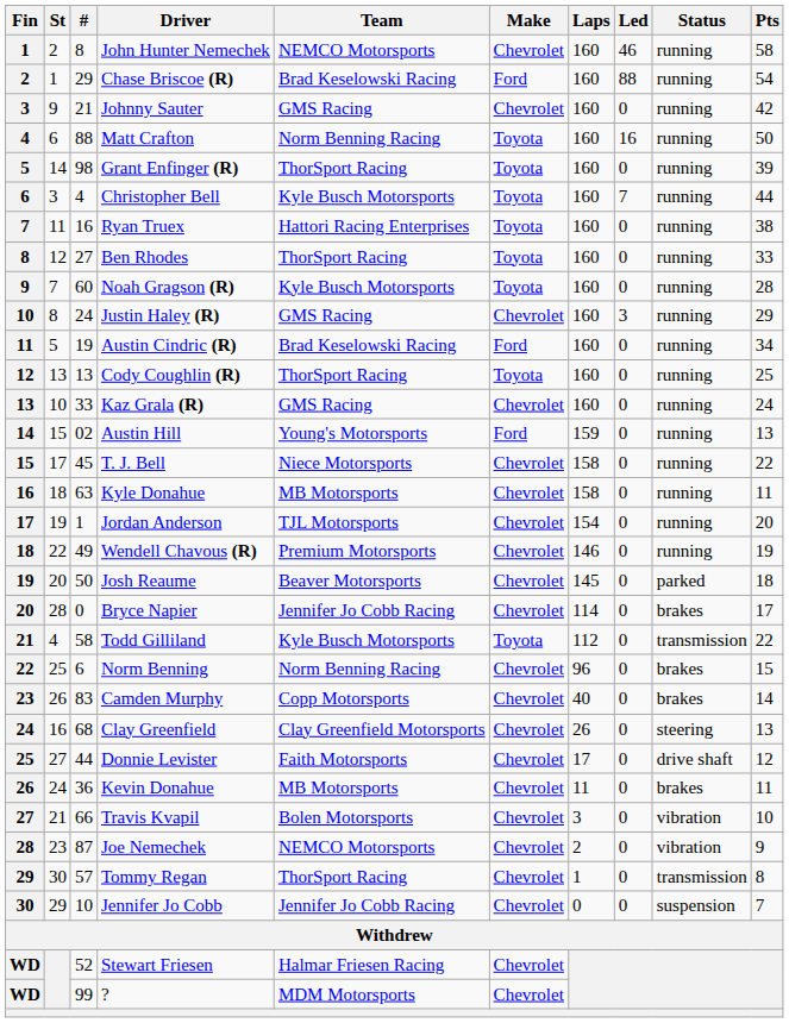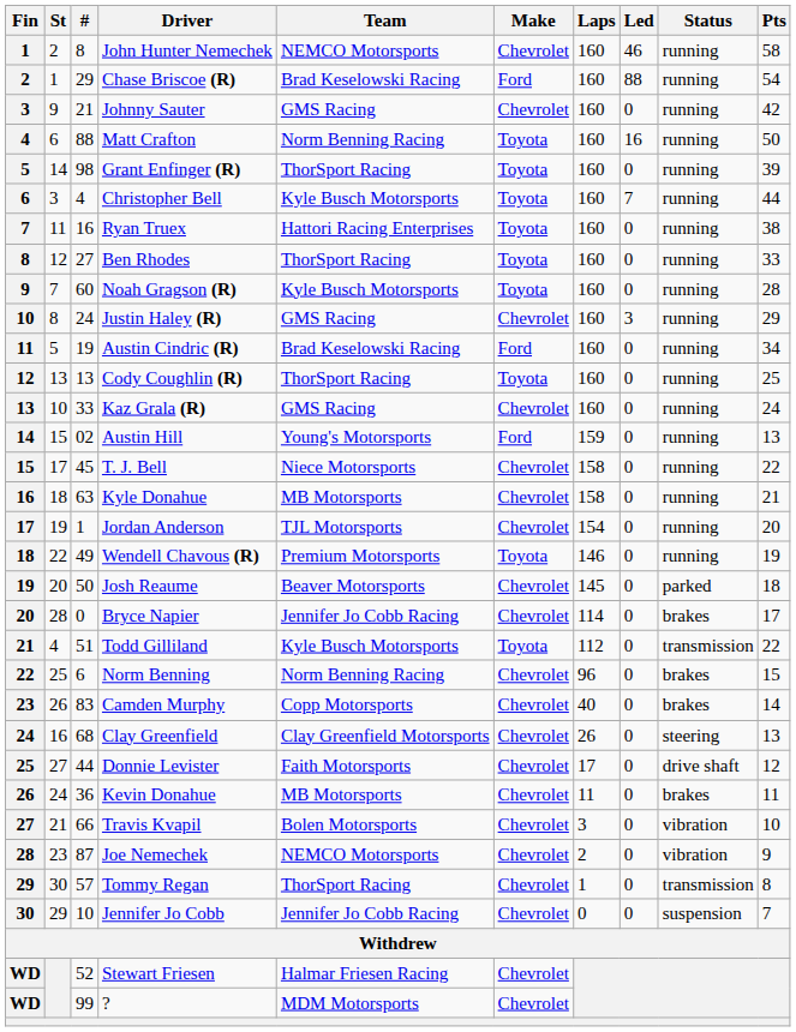 <table class="wikitable" style="font-size:95%">
 <tr>
 <th>Fin</th>
 <th>St</th>
 <th>#</th>
 <th>Driver</th>
 <th>Team</th>
 <th>Make</th>
 <th>Laps</th>
 <th>Led</th>
 <th>Status</th>
 <th>Pts</th>
 </tr>
 <tr>
 <th>1</th>
 <td>2</td>
 <td>8</td>
 <td><a href='#'>John Hunter Nemechek</a></td>
 <td><a href='#'>NEMCO Motorsports</a></td>
 <td><a href='#'>Chevrolet</a></td>
 <td>160</td>
 <td>46</td>
 <td>running</td>
 <td>58</td>
 </tr>
 <tr>
 <th>2</th>
 <td>1</td>
 <td>29</td>
 <td><a href='#'>Chase Briscoe</a> <strong>(R)</strong></td>
 <td><a href='#'>Brad Keselowski Racing</a></td>
 <td><a href='#'>Ford</a></td>
 <td>160</td>
 <td>88</td>
 <td>running</td>
 <td>54</td>
 </tr>
 <tr>
 <th>3</th>
 <td>9</td>
 <td>21</td>
 <td><a href='#'>Johnny Sauter</a></td>
 <td><a href='#'>GMS Racing</a></td>
 <td><a href='#'>Chevrolet</a></td>
 <td>160</td>
 <td>0</td>
 <td>running</td>
 <td>42</td>
 </tr>
 <tr>
 <th>4</th>
 <td>6</td>
 <td>88</td>
 <td><a href='#'>Matt Crafton</a></td>
 <td><a href='#'>Norm Benning Racing</a></td>
 <td><a href='#'>Toyota</a></td>
 <td>160</td>
 <td>16</td>
 <td>running</td>
 <td>50</td>
 </tr>
 <tr>
 <th>5</th>
 <td>14</td>
 <td>98</td>
 <td><a href='#'>Grant Enfinger</a> <strong>(R)</strong></td>
 <td><a href='#'>ThorSport Racing</a></td>
 <td><a href='#'>Toyota</a></td>
 <td>160</td>
 <td>0</td>
 <td>running</td>
 <td>39</td>
 </tr>
 <tr>
 <th>6</th>
 <td>3</td>
 <td>4</td>
 <td><a href='#'>Christopher Bell</a></td>
 <td><a href='#'>Kyle Busch Motorsports</a></td>
 <td><a href='#'>Toyota</a></td>
 <td>160</td>
 <td>7</td>
 <td>running</td>
 <td>44</td>
 </tr>
 <tr>
 <th>7</th>
 <td>11</td>
 <td>16</td>
 <td><a href='#'>Ryan Truex</a></td>
 <td><a href='#'>Hattori Racing Enterprises</a></td>
 <td><a href='#'>Toyota</a></td>
 <td>160</td>
 <td>0</td>
 <td>running</td>
 <td>38</td>
 </tr>
 <tr>
 <th>8</th>
 <td>12</td>
 <td>27</td>
 <td><a href='#'>Ben Rhodes</a></td>
 <td><a href='#'>ThorSport Racing</a></td>
 <td><a href='#'>Toyota</a></td>
 <td>160</td>
 <td>0</td>
 <td>running</td>
 <td>33</td>
 </tr>
 <tr>
 <th>9</th>
 <td>7</td>
 <td>60</td>
 <td><a href='#'>Noah Gragson</a> <strong>(R)</strong></td>
 <td><a href='#'>Kyle Busch Motorsports</a></td>
 <td><a href='#'>Toyota</a></td>
 <td>160</td>
 <td>0</td>
 <td>running</td>
 <td>28</td>
 </tr>
 <tr>
 <th>10</th>
 <td>8</td>
 <td>24</td>
 <td><a href='#'>Justin Haley</a> <strong>(R)</strong></td>
 <td><a href='#'>GMS Racing</a></td>
 <td><a href='#'>Chevrolet</a></td>
 <td>160</td>
 <td>3</td>
 <td>running</td>
 <td>29</td>
 </tr>
 <tr>
 <th>11</th>
 <td>5</td>
 <td>19</td>
 <td><a href='#'>Austin Cindric</a> <strong>(R)</strong></td>
 <td><a href='#'>Brad Keselowski Racing</a></td>
 <td><a href='#'>Ford</a></td>
 <td>160</td>
 <td>0</td>
 <td>running</td>
 <td>34</td>
 </tr>
 <tr>
 <th>12</th>
 <td>13</td>
 <td>13</td>
 <td><a href='#'>Cody Coughlin</a> <strong>(R)</strong></td>
 <td><a href='#'>ThorSport Racing</a></td>
 <td><a href='#'>Toyota</a></td>
 <td>160</td>
 <td>0</td>
 <td>running</td>
 <td>25</td>
 </tr>
 <tr>
 <th>13</th>
 <td>10</td>
 <td>33</td>
 <td><a href='#'>Kaz Grala</a> <strong>(R)</strong></td>
 <td><a href='#'>GMS Racing</a></td>
 <td><a href='#'>Chevrolet</a></td>
 <td>160</td>
 <td>0</td>
 <td>running</td>
 <td>24</td>
 </tr>
 <tr>
 <th>14</th>
 <td>15</td>
 <td>02</td>
 <td><a href='#'>Austin Hill</a></td>
 <td><a href='#'>Young's Motorsports</a></td>
 <td><a href='#'>Ford</a></td>
 <td>159</td>
 <td>0</td>
 <td>running</td>
 <td>13</td>
 </tr>
 <tr>
 <th>15</th>
 <td>17</td>
 <td>45</td>
 <td><a href='#'>T. J. Bell</a></td>
 <td><a href='#'>Niece Motorsports</a></td>
 <td><a href='#'>Chevrolet</a></td>
 <td>158</td>
 <td>0</td>
 <td>running</td>
 <td>22</td>
 </tr>
 <tr>
 <th>16</th>
 <td>18</td>
 <td>63</td>
 <td><a href='#'>Kyle Donahue</a></td>
 <td><a href='#'>MB Motorsports</a></td>
 <td><a href='#'>Chevrolet</a></td>
 <td>158</td>
 <td>0</td>
 <td>running</td>
-<td>11</td>
+<td>21</td>
 </tr>
 <tr>
 <th>17</th>
 <td>19</td>
 <td>1</td>
 <td><a href='#'>Jordan Anderson</a></td>
 <td><a href='#'>TJL Motorsports</a></td>
 <td><a href='#'>Chevrolet</a></td>
 <td>154</td>
 <td>0</td>
 <td>running</td>
 <td>20</td>
 </tr>
 <tr>
 <th>18</th>
 <td>22</td>
 <td>49</td>
 <td><a href='#'>Wendell Chavous</a> <strong>(R)</strong></td>
 <td><a href='#'>Premium Motorsports</a></td>
-<td><a href='#'>Chevrolet</a></td>
+<td><a href='#'>Toyota</a></td>
 <td>146</td>
 <td>0</td>
 <td>running</td>
 <td>19</td>
 </tr>
 <tr>
 <th>19</th>
 <td>20</td>
 <td>50</td>
 <td><a href='#'>Josh Reaume</a></td>
 <td><a href='#'>Beaver Motorsports</a></td>
 <td><a href='#'>Chevrolet</a></td>
 <td>145</td>
 <td>0</td>
 <td>parked</td>
 <td>18</td>
 </tr>
 <tr>
 <th>20</th>
 <td>28</td>
 <td>0</td>
 <td><a href='#'>Bryce Napier</a></td>
 <td><a href='#'>Jennifer Jo Cobb Racing</a></td>
 <td><a href='#'>Chevrolet</a></td>
 <td>114</td>
 <td>0</td>
 <td>brakes</td>
 <td>17</td>
 </tr>
 <tr>
 <th>21</th>
 <td>4</td>
-<td>58</td>
+<td>51</td>
 <td><a href='#'>Todd Gilliland</a></td>
 <td><a href='#'>Kyle Busch Motorsports</a></td>
 <td><a href='#'>Toyota</a></td>
 <td>112</td>
 <td>0</td>
 <td>transmission</td>
 <td>22</td>
 </tr>
 <tr>
 <th>22</th>
 <td>25</td>
 <td>6</td>
 <td><a href='#'>Norm Benning</a></td>
 <td><a href='#'>Norm Benning Racing</a></td>
 <td><a href='#'>Chevrolet</a></td>
 <td>96</td>
 <td>0</td>
 <td>brakes</td>
 <td>15</td>
 </tr>
 <tr>
 <th>23</th>
 <td>26</td>
 <td>83</td>
 <td><a href='#'>Camden Murphy</a></td>
 <td><a href='#'>Copp Motorsports</a></td>
 <td><a href='#'>Chevrolet</a></td>
 <td>40</td>
 <td>0</td>
 <td>brakes</td>
 <td>14</td>
 </tr>
 <tr>
 <th>24</th>
 <td>16</td>
 <td>68</td>
 <td><a href='#'>Clay Greenfield</a></td>
 <td><a href='#'>Clay Greenfield Motorsports</a></td>
 <td><a href='#'>Chevrolet</a></td>
 <td>26</td>
 <td>0</td>
 <td>steering</td>
 <td>13</td>
 </tr>
 <tr>
 <th>25</th>
 <td>27</td>
 <td>44</td>
 <td><a href='#'>Donnie Levister</a></td>
 <td><a href='#'>Faith Motorsports</a></td>
 <td><a href='#'>Chevrolet</a></td>
 <td>17</td>
 <td>0</td>
 <td>drive shaft</td>
 <td>12</td>
 </tr>
 <tr>
 <th>26</th>
 <td>24</td>
 <td>36</td>
 <td><a href='#'>Kevin Donahue</a></td>
 <td><a href='#'>MB Motorsports</a></td>
 <td><a href='#'>Chevrolet</a></td>
 <td>11</td>
 <td>0</td>
 <td>brakes</td>
 <td>11</td>
 </tr>
 <tr>
 <th>27</th>
 <td>21</td>
 <td>66</td>
 <td><a href='#'>Travis Kvapil</a></td>
 <td><a href='#'>Bolen Motorsports</a></td>
 <td><a href='#'>Chevrolet</a></td>
 <td>3</td>
 <td>0</td>
 <td>vibration</td>
 <td>10</td>
 </tr>
 <tr>
 <th>28</th>
 <td>23</td>
 <td>87</td>
 <td><a href='#'>Joe Nemechek</a></td>
 <td><a href='#'>NEMCO Motorsports</a></td>
 <td><a href='#'>Chevrolet</a></td>
 <td>2</td>
 <td>0</td>
 <td>vibration</td>
 <td>9</td>
 </tr>
 <tr>
 <th>29</th>
 <td>30</td>
 <td>57</td>
 <td><a href='#'>Tommy Regan</a></td>
 <td><a href='#'>ThorSport Racing</a></td>
 <td><a href='#'>Chevrolet</a></td>
 <td>1</td>
 <td>0</td>
 <td>transmission</td>
 <td>8</td>
 </tr>
 <tr>
 <th>30</th>
 <td>29</td>
 <td>10</td>
 <td><a href='#'>Jennifer Jo Cobb</a></td>
 <td><a href='#'>Jennifer Jo Cobb Racing</a></td>
 <td><a href='#'>Chevrolet</a></td>
 <td>0</td>
 <td>0</td>
 <td>suspension</td>
 <td>7</td>
 </tr>
 <tr>
 <th colspan="10">Withdrew</th>
 </tr>
 <tr>
 <th>WD</th>
 <th rowspan="2"></th>
 <td>52</td>
 <td><a href='#'>Stewart Friesen</a></td>
 <td><a href='#'>Halmar Friesen Racing</a></td>
 <td><a href='#'>Chevrolet</a></td>
 <th colspan="4" rowspan="2"></th>
 </tr>
 <tr>
 <th>WD</th>
 <td>99</td>
 <td>?</td>
 <td><a href='#'>MDM Motorsports</a></td>
 <td><a href='#'>Chevrolet</a></td>
 </tr>
 <tr>
 <th colspan="10"></th>
 </tr>
 </table>
